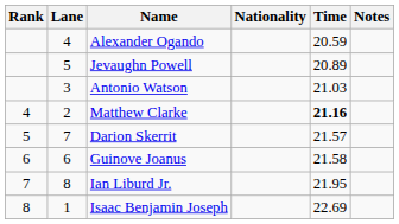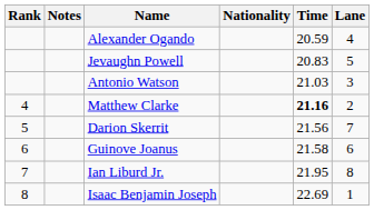 <table class="wikitable sortable" style="text-align:center">
 <tr>
 <th>Rank</th>
-<th>Lane</th>
+<th>Notes</th>
 <th>Name</th>
 <th>Nationality</th>
 <th>Time</th>
-<th>Notes</th>
+<th>Lane</th>
 </tr>
 <tr>
 <td></td>
-<td>4</td>
+<td></td>
 <td align=left><a href='#'>Alexander Ogando</a></td>
 <td align=left></td>
 <td>20.59</td>
-<td></td>
+<td>4</td>
 </tr>
 <tr>
 <td></td>
-<td>5</td>
+<td></td>
 <td align=left><a href='#'>Jevaughn Powell</a></td>
 <td align=left></td>
-<td>20.89</td>
-<td></td>
+<td>20.83</td>
+<td>5</td>
 </tr>
 <tr>
 <td></td>
-<td>3</td>
+<td></td>
 <td align=left><a href='#'>Antonio Watson</a></td>
 <td align=left></td>
 <td>21.03</td>
-<td></td>
+<td>3</td>
 </tr>
 <tr>
 <td>4</td>
-<td>2</td>
+<td></td>
 <td align=left><a href='#'>Matthew Clarke</a></td>
 <td align=left></td>
 <td><strong>21.16</strong></td>
-<td></td>
+<td>2</td>
 </tr>
 <tr>
 <td>5</td>
-<td>7</td>
+<td></td>
 <td align=left><a href='#'>Darion Skerrit</a></td>
 <td align=left></td>
-<td>21.57</td>
-<td></td>
+<td>21.56</td>
+<td>7</td>
 </tr>
 <tr>
 <td>6</td>
-<td>6</td>
+<td></td>
 <td align=left><a href='#'>Guinove Joanus</a></td>
 <td align=left></td>
 <td>21.58</td>
-<td></td>
+<td>6</td>
 </tr>
 <tr>
 <td>7</td>
-<td>8</td>
+<td></td>
 <td align=left><a href='#'>Ian Liburd Jr.</a></td>
 <td align=left></td>
 <td>21.95</td>
-<td></td>
+<td>8</td>
 </tr>
 <tr>
 <td>8</td>
-<td>1</td>
+<td></td>
 <td align=left><a href='#'>Isaac Benjamin Joseph</a></td>
 <td align=left></td>
 <td>22.69</td>
-<td></td>
+<td>1</td>
 </tr>
 </table>
